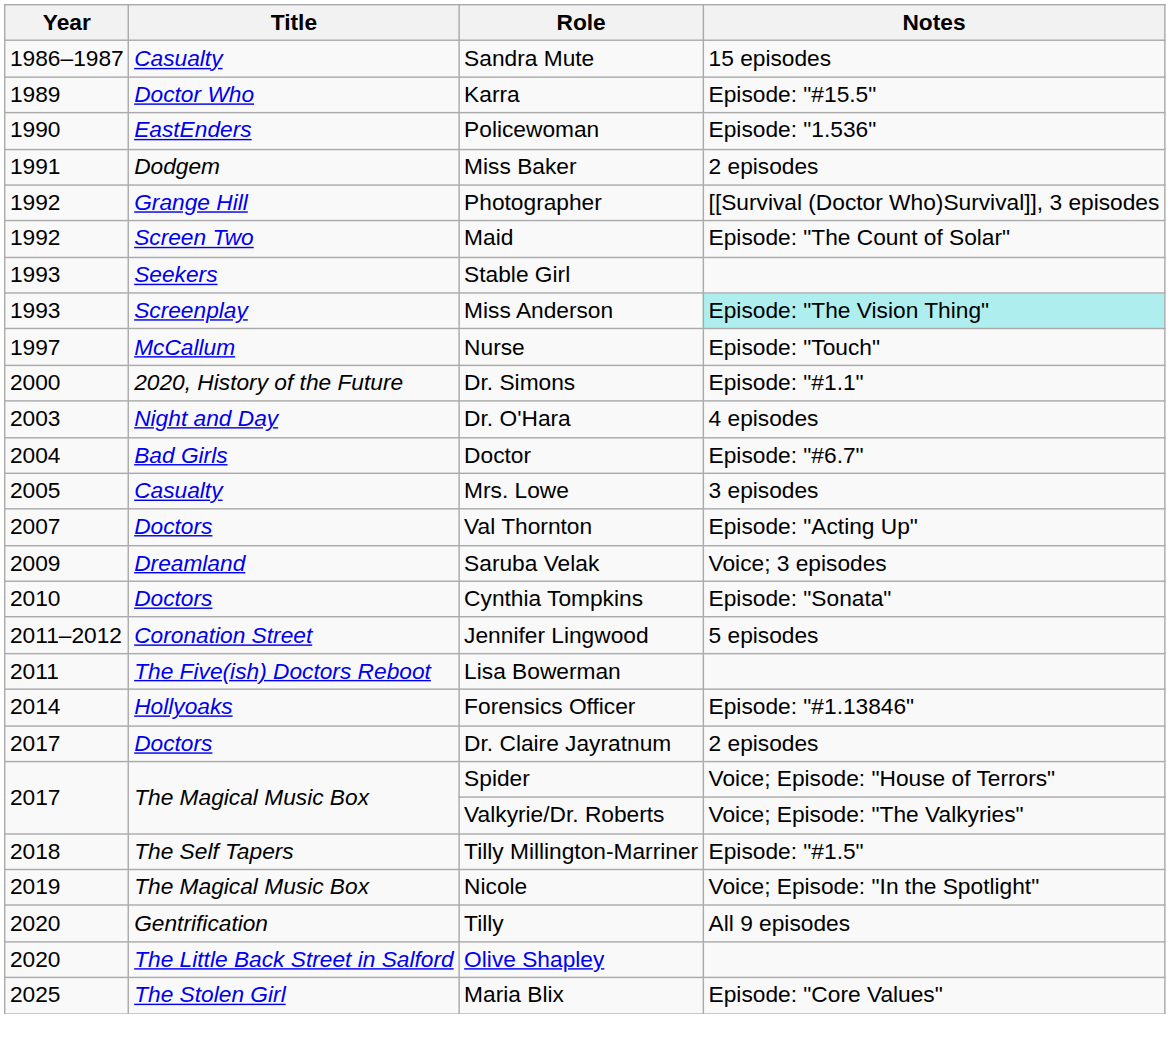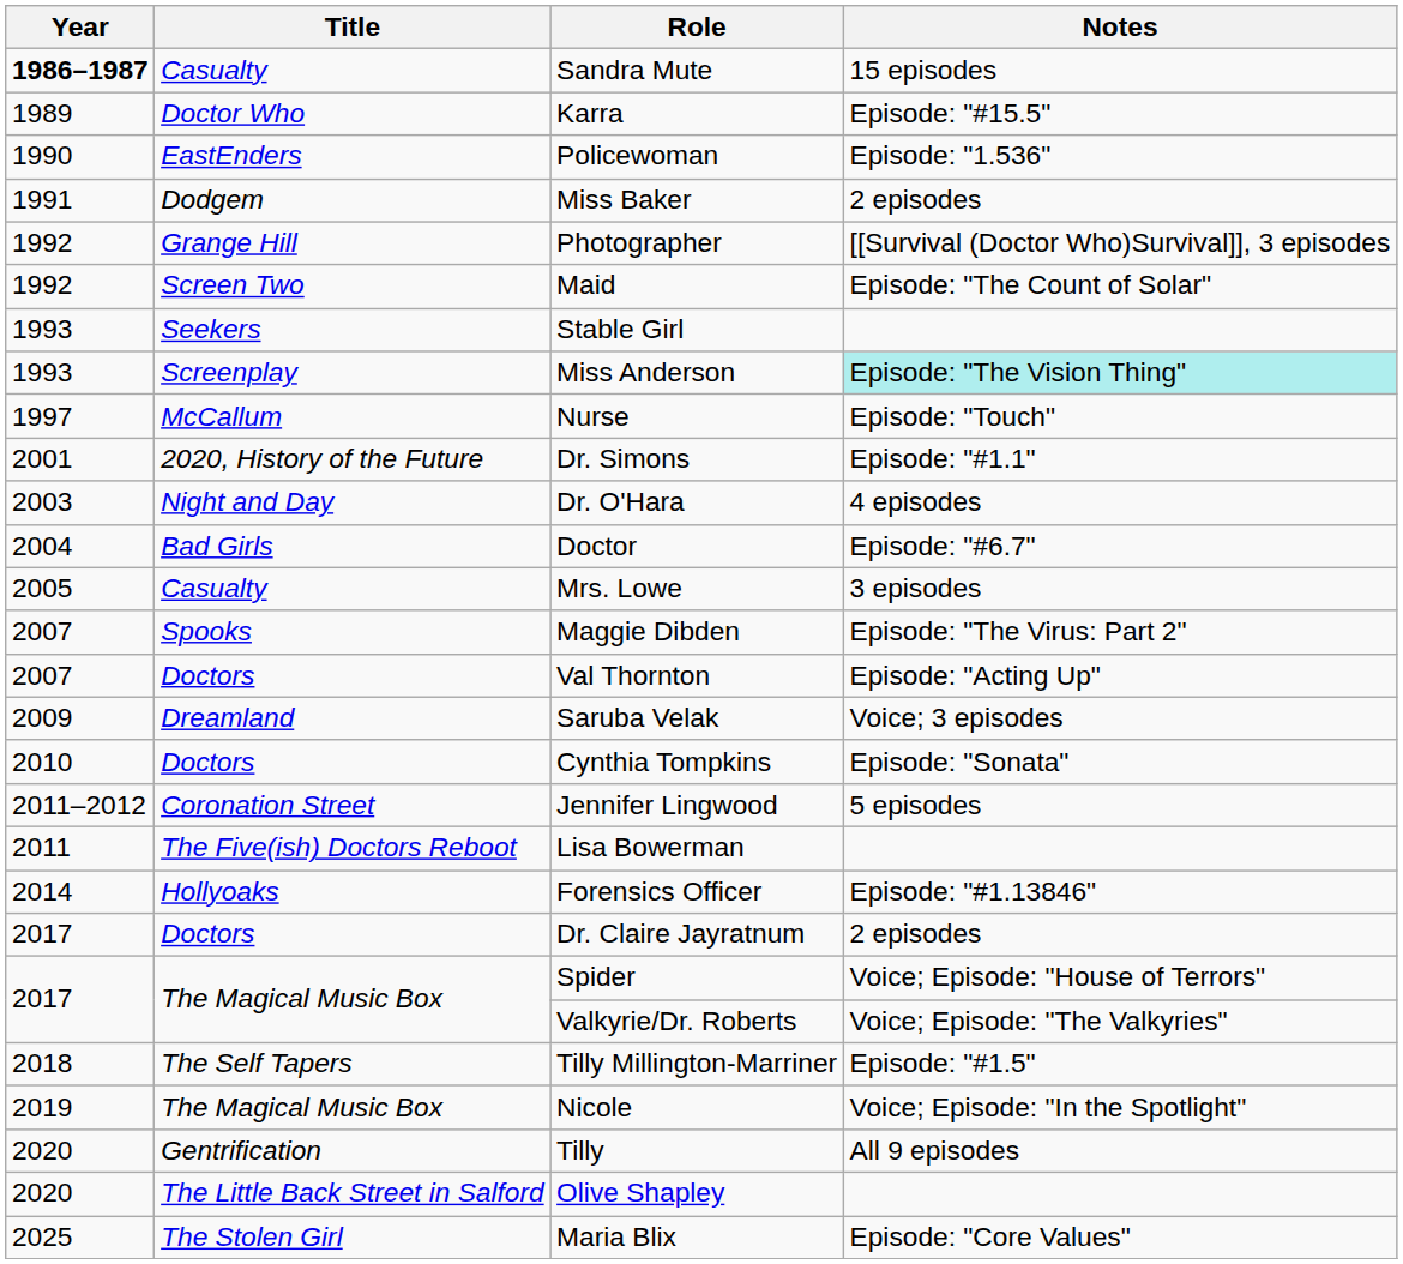 <table class="wikitable sortable">
 <tr>
 <th>Year</th>
 <th>Title</th>
 <th>Role</th>
 <th>Notes</th>
 </tr>
 <tr>
-<td>1986–1987</td>
+<td><strong>1986–1987</strong></td>
 <td><em><a href='#'>Casualty</a></em></td>
 <td>Sandra Mute</td>
 <td>15 episodes</td>
 </tr>
 <tr>
 <td>1989</td>
 <td><em><a href='#'>Doctor Who</a></em></td>
 <td>Karra</td>
 <td>Episode: "#15.5"</td>
 </tr>
 <tr>
 <td>1990</td>
 <td><em><a href='#'>EastEnders</a></em></td>
 <td>Policewoman</td>
 <td>Episode: "1.536"</td>
 </tr>
 <tr>
 <td>1991</td>
 <td><em>Dodgem</em></td>
 <td>Miss Baker</td>
 <td>2 episodes</td>
 </tr>
 <tr>
 <td>1992</td>
 <td><em><a href='#'>Grange Hill</a></em></td>
 <td>Photographer</td>
 <td>[[Survival (Doctor Who)Survival]], 3 episodes</td>
 </tr>
 <tr>
 <td>1992</td>
 <td><em><a href='#'>Screen Two</a></em></td>
 <td>Maid</td>
 <td>Episode: "The Count of Solar"</td>
 </tr>
 <tr>
 <td>1993</td>
 <td><em><a href='#'>Seekers</a></em></td>
 <td>Stable Girl</td>
 <td></td>
 </tr>
 <tr>
 <td>1993</td>
 <td><em><a href='#'>Screenplay</a></em></td>
 <td>Miss Anderson</td>
 <td style="background: paleturquoise;">Episode: "The Vision Thing"</td>
 </tr>
 <tr>
 <td>1997</td>
 <td><em><a href='#'>McCallum</a></em></td>
 <td>Nurse</td>
 <td>Episode: "Touch"</td>
 </tr>
 <tr>
-<td>2000</td>
+<td>2001</td>
 <td><em>2020, History of the Future</em></td>
 <td>Dr. Simons</td>
 <td>Episode: "#1.1"</td>
 </tr>
 <tr>
 <td>2003</td>
 <td><em><a href='#'>Night and Day</a></em></td>
 <td>Dr. O'Hara</td>
 <td>4 episodes</td>
 </tr>
 <tr>
 <td>2004</td>
 <td><em><a href='#'>Bad Girls</a></em></td>
 <td>Doctor</td>
 <td>Episode: "#6.7"</td>
 </tr>
 <tr>
 <td>2005</td>
 <td><em><a href='#'>Casualty</a></em></td>
 <td>Mrs. Lowe</td>
 <td>3 episodes</td>
+</tr>
+<tr>
+<td>2007</td>
+<td><em><a href='#'>Spooks</a></em></td>
+<td>Maggie Dibden</td>
+<td>Episode: "The Virus: Part 2"</td>
 </tr>
 <tr>
 <td>2007</td>
 <td><em><a href='#'>Doctors</a></em></td>
 <td>Val Thornton</td>
 <td>Episode: "Acting Up"</td>
 </tr>
 <tr>
 <td>2009</td>
 <td><em><a href='#'>Dreamland</a></em></td>
 <td>Saruba Velak</td>
 <td>Voice; 3 episodes</td>
 </tr>
 <tr>
 <td>2010</td>
 <td><em><a href='#'>Doctors</a></em></td>
 <td>Cynthia Tompkins</td>
 <td>Episode: "Sonata"</td>
 </tr>
 <tr>
 <td>2011–2012</td>
 <td><em><a href='#'>Coronation Street</a></em></td>
 <td>Jennifer Lingwood</td>
 <td>5 episodes</td>
 </tr>
 <tr>
 <td>2011</td>
 <td><em><a href='#'>The Five(ish) Doctors Reboot</a></em></td>
 <td>Lisa Bowerman</td>
 <td></td>
 </tr>
 <tr>
 <td>2014</td>
 <td><em><a href='#'>Hollyoaks</a></em></td>
 <td>Forensics Officer</td>
 <td>Episode: "#1.13846"</td>
 </tr>
 <tr>
 <td>2017</td>
 <td><em><a href='#'>Doctors</a></em></td>
 <td>Dr. Claire Jayratnum</td>
 <td>2 episodes</td>
 </tr>
 <tr>
 <td rowspan=2>2017</td>
 <td rowspan=2><em>The Magical Music Box</em></td>
 <td>Spider</td>
 <td>Voice; Episode: "House of Terrors"</td>
 </tr>
 <tr>
 <td>Valkyrie/Dr. Roberts</td>
 <td>Voice; Episode: "The Valkyries"</td>
 </tr>
 <tr>
 <td>2018</td>
 <td><em>The Self Tapers</em></td>
 <td>Tilly Millington-Marriner</td>
 <td>Episode: "#1.5"</td>
 </tr>
 <tr>
 <td>2019</td>
 <td><em>The Magical Music Box</em></td>
 <td>Nicole</td>
 <td>Voice; Episode: "In the Spotlight"</td>
 </tr>
 <tr>
 <td>2020</td>
 <td><em>Gentrification</em></td>
 <td>Tilly</td>
 <td>All 9 episodes</td>
 </tr>
 <tr>
 <td>2020</td>
 <td><em><a href='#'>The Little Back Street in Salford</a></em></td>
 <td><a href='#'>Olive Shapley</a></td>
 <td></td>
 </tr>
 <tr>
 <td>2025</td>
 <td><em><a href='#'>The Stolen Girl</a></em></td>
 <td>Maria Blix</td>
 <td>Episode: "Core Values"</td>
 </tr>
 <tr>
 </tr>
 </table>
